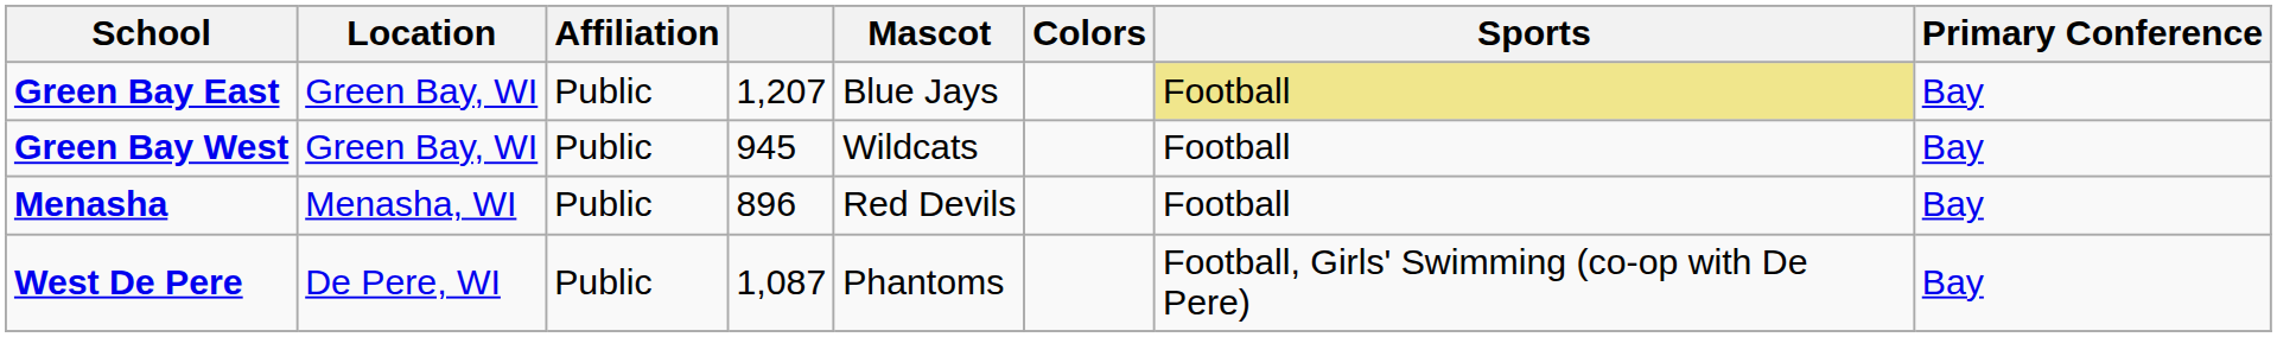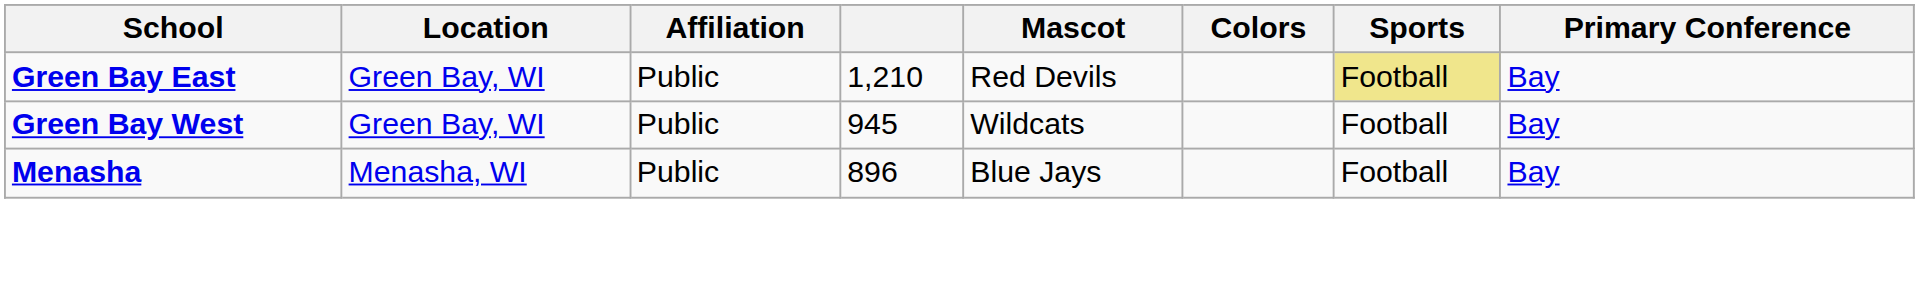 <table class="wikitable sortable" width="80%">
 <tr>
 <th align="center" bgcolor="#e5e5e5"><strong>School</strong></th>
 <th align="center" bgcolor="#e5e5e5"><strong>Location</strong></th>
 <th align="center" bgcolor="#e5e5e5"><strong>Affiliation</strong></th>
 <th align="center" bgcolor="#e5e5e5"><strong></strong></th>
 <th>Mascot</th>
 <th>Colors</th>
 <th align="center" bgcolor="#e5e5e5"><strong>Sports</strong></th>
 <th align="center" bgcolor="#e5e5e5"><strong>Primary Conference</strong></th>
 </tr>
 <tr>
 <td><a href='#'><strong>Green Bay East</strong></a></td>
 <td><a href='#'>Green Bay, WI</a></td>
 <td>Public</td>
-<td>1,207</td>
-<td>Blue Jays</td>
+<td>1,210</td>
+<td>Red Devils</td>
 <td> </td>
 <td style="background: khaki;">Football</td>
 <td><a href='#'>Bay</a></td>
 </tr>
 <tr>
 <td><a href='#'><strong>Green Bay West</strong></a></td>
 <td><a href='#'>Green Bay, WI</a></td>
 <td>Public</td>
 <td>945</td>
 <td>Wildcats</td>
 <td> </td>
 <td>Football</td>
 <td><a href='#'>Bay</a></td>
 </tr>
 <tr>
 <td><a href='#'><strong>Menasha</strong></a></td>
 <td><a href='#'>Menasha, WI</a></td>
 <td>Public</td>
 <td>896</td>
-<td>Red Devils</td>
+<td>Blue Jays</td>
 <td> </td>
 <td>Football</td>
 <td><a href='#'>Bay</a></td>
 </tr>
-<tr>
-<td><a href='#'><strong>West De Pere</strong></a></td>
-<td><a href='#'>De Pere, WI</a></td>
-<td>Public</td>
-<td>1,087</td>
-<td>Phantoms</td>
-<td> </td>
-<td>Football, Girls' Swimming (co-op with De Pere)</td>
-<td><a href='#'>Bay</a></td>
-</tr>
 </table>
